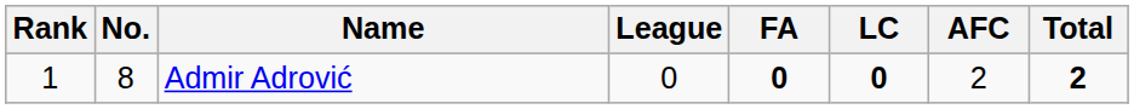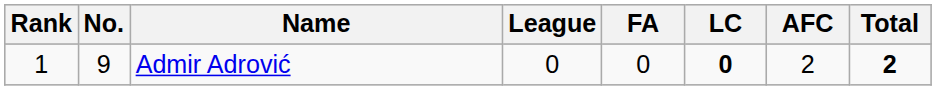 <table class="wikitable" style="text-align:center">
 <tr>
 <th>Rank</th>
 <th>No.</th>
 <th width="230">Name</th>
 <th width="45">League</th>
 <th width="45">FA</th>
 <th width="45">LC</th>
 <th width="45">AFC</th>
 <th width="45">Total</th>
 </tr>
 <tr>
 <td>1</td>
-<td>8</td>
+<td>9</td>
 <td align="left"> <a href='#'>Admir Adrović</a></td>
 <td>0</td>
-<td><strong>0</strong></td>
+<td>0</td>
 <td><strong>0</strong></td>
 <td>2</td>
 <td><strong>2</strong></td>
 </tr>
 </table>
